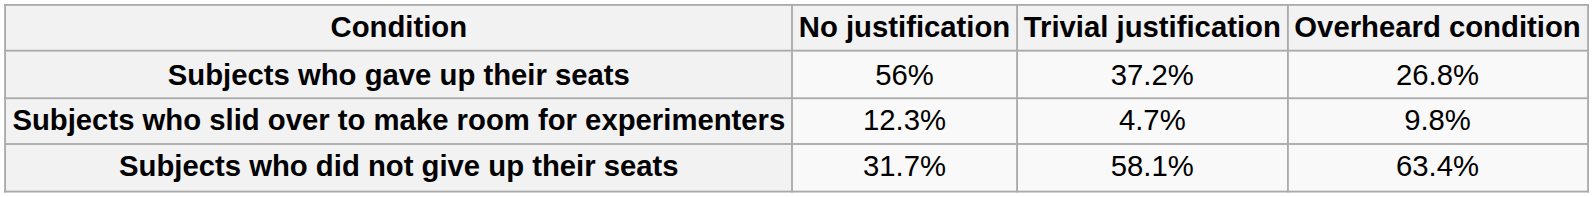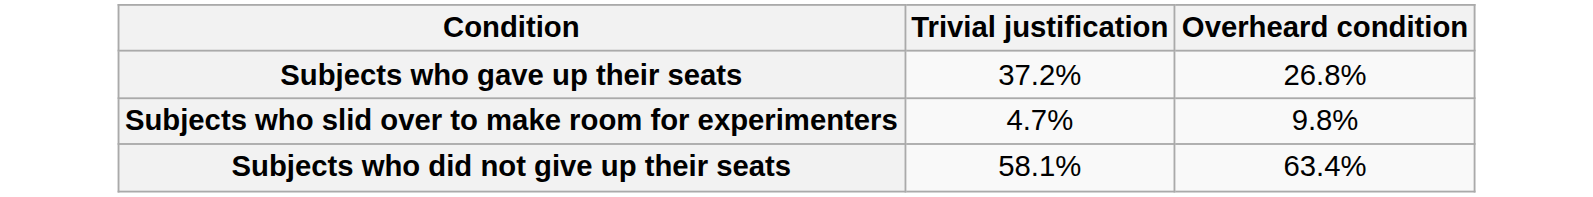 <table class="wikitable" style="text-align:center; margin:1em auto 1em auto;">
 <tr>
 <th>Condition</th>
-<th>No justification</th>
 <th>Trivial justification</th>
 <th>Overheard condition</th>
 </tr>
 <tr>
 <th>Subjects who gave up their seats</th>
-<td>56%</td>
 <td>37.2%</td>
 <td>26.8%</td>
 </tr>
 <tr>
 <th>Subjects who slid over to make room for experimenters</th>
-<td>12.3%</td>
 <td>4.7%</td>
 <td>9.8%</td>
 </tr>
 <tr>
 <th>Subjects who did not give up their seats</th>
-<td>31.7%</td>
 <td>58.1%</td>
 <td>63.4%</td>
 </tr>
 </table>
